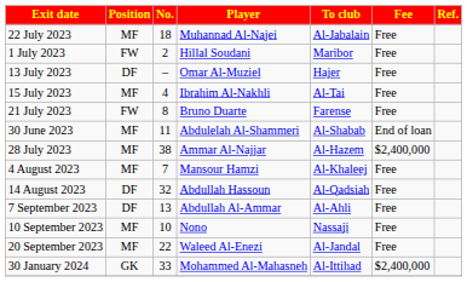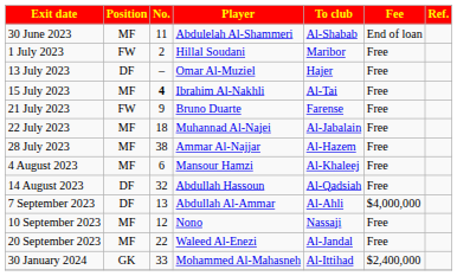 <table class="wikitable sortable">
 <tr>
 <th style="background:red; color:yellow;"><strong>Exit date</strong></th>
 <th style="background:red; color:yellow;"><strong>Position</strong></th>
 <th style="background:red; color:yellow;"><strong>No.</strong></th>
 <th style="background:red; color:yellow;"><strong>Player</strong></th>
 <th style="background:red; color:yellow;"><strong>To club</strong></th>
 <th style="background:red; color:yellow;"><strong>Fee</strong></th>
 <th style="background:red; color:yellow;"><strong>Ref.</strong></th>
 </tr>
 <tr>
-<td>22 July 2023</td>
+<td>30 June 2023</td>
 <td style="text-align:center;">MF</td>
-<td style="text-align:center;">18</td>
-<td style="text-align:left;"> <a href='#'>Muhannad Al-Najei</a></td>
-<td style="text-align:left;"> <a href='#'>Al-Jabalain</a></td>
-<td>Free</td>
+<td style="text-align:center;">11</td>
+<td style="text-align:left;"> <a href='#'>Abdulelah Al-Shammeri</a></td>
+<td style="text-align:left;"> <a href='#'>Al-Shabab</a></td>
+<td>End of loan</td>
 <td></td>
 </tr>
 <tr>
 <td>1 July 2023</td>
 <td style="text-align:center;">FW</td>
 <td style="text-align:center;">2</td>
 <td style="text-align:left;"> <a href='#'>Hillal Soudani</a></td>
 <td style="text-align:left;"> <a href='#'>Maribor</a></td>
 <td>Free</td>
 <td></td>
 </tr>
 <tr>
 <td>13 July 2023</td>
 <td style="text-align:center;">DF</td>
 <td style="text-align:center;">–</td>
 <td style="text-align:left;"> <a href='#'>Omar Al-Muziel</a></td>
 <td style="text-align:left;"> <a href='#'>Hajer</a></td>
 <td>Free</td>
 <td></td>
 </tr>
 <tr>
 <td>15 July 2023</td>
 <td style="text-align:center;">MF</td>
-<td style="text-align:center;">4</td>
+<td style="text-align:center;"><strong>4</strong></td>
 <td style="text-align:left;"> <a href='#'>Ibrahim Al-Nakhli</a></td>
 <td style="text-align:left;"> <a href='#'>Al-Tai</a></td>
 <td>Free</td>
 <td></td>
 </tr>
 <tr>
 <td>21 July 2023</td>
 <td style="text-align:center;">FW</td>
-<td style="text-align:center;">8</td>
+<td style="text-align:center;">9</td>
 <td style="text-align:left;"> <a href='#'>Bruno Duarte</a></td>
 <td style="text-align:left;"> <a href='#'>Farense</a></td>
 <td>Free</td>
 <td></td>
 </tr>
 <tr>
-<td>30 June 2023</td>
+<td>22 July 2023</td>
 <td style="text-align:center;">MF</td>
-<td style="text-align:center;">11</td>
-<td style="text-align:left;"> <a href='#'>Abdulelah Al-Shammeri</a></td>
-<td style="text-align:left;"> <a href='#'>Al-Shabab</a></td>
-<td>End of loan</td>
+<td style="text-align:center;">18</td>
+<td style="text-align:left;"> <a href='#'>Muhannad Al-Najei</a></td>
+<td style="text-align:left;"> <a href='#'>Al-Jabalain</a></td>
+<td>Free</td>
 <td></td>
 </tr>
 <tr>
 <td>28 July 2023</td>
 <td style="text-align:center;">MF</td>
 <td style="text-align:center;">38</td>
 <td style="text-align:left;"> <a href='#'>Ammar Al-Najjar</a></td>
 <td style="text-align:left;"> <a href='#'>Al-Hazem</a></td>
-<td>$2,400,000</td>
+<td>Free</td>
 <td></td>
 </tr>
 <tr>
 <td>4 August 2023</td>
 <td style="text-align:center;">MF</td>
-<td style="text-align:center;">7</td>
+<td style="text-align:center;">6</td>
 <td style="text-align:left;"> <a href='#'>Mansour Hamzi</a></td>
 <td style="text-align:left;"> <a href='#'>Al-Khaleej</a></td>
 <td>Free</td>
 <td></td>
 </tr>
 <tr>
 <td>14 August 2023</td>
 <td style="text-align:center;">DF</td>
 <td style="text-align:center;">32</td>
 <td style="text-align:left;"> <a href='#'>Abdullah Hassoun</a></td>
 <td style="text-align:left;"> <a href='#'>Al-Qadsiah</a></td>
 <td>Free</td>
 <td></td>
 </tr>
 <tr>
 <td>7 September 2023</td>
 <td style="text-align:center;">DF</td>
 <td style="text-align:center;">13</td>
 <td style="text-align:left;"> <a href='#'>Abdullah Al-Ammar</a></td>
 <td style="text-align:left;"> <a href='#'>Al-Ahli</a></td>
-<td>Free</td>
+<td>$4,000,000</td>
 <td></td>
 </tr>
 <tr>
 <td>10 September 2023</td>
 <td style="text-align:center;">MF</td>
-<td style="text-align:center;">10</td>
+<td style="text-align:center;">12</td>
 <td style="text-align:left;"> <a href='#'>Nono</a></td>
 <td style="text-align:left;"> <a href='#'>Nassaji</a></td>
 <td>Free</td>
 <td></td>
 </tr>
 <tr>
 <td>20 September 2023</td>
 <td style="text-align:center;">MF</td>
 <td style="text-align:center;">22</td>
 <td style="text-align:left;"> <a href='#'>Waleed Al-Enezi</a></td>
 <td style="text-align:left;"> <a href='#'>Al-Jandal</a></td>
 <td>Free</td>
 <td></td>
 </tr>
 <tr>
 <td>30 January 2024</td>
 <td style="text-align:center;">GK</td>
 <td style="text-align:center;">33</td>
 <td style="text-align:left;"> <a href='#'>Mohammed Al-Mahasneh</a></td>
 <td style="text-align:left;"> <a href='#'>Al-Ittihad</a></td>
 <td>$2,400,000</td>
 <td></td>
 </tr>
 <tr>
 </tr>
 </table>
